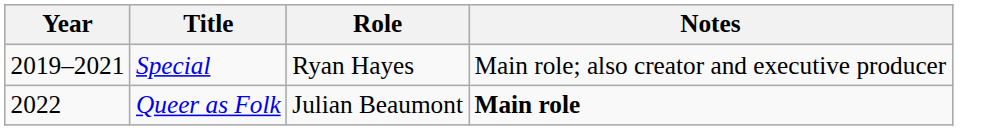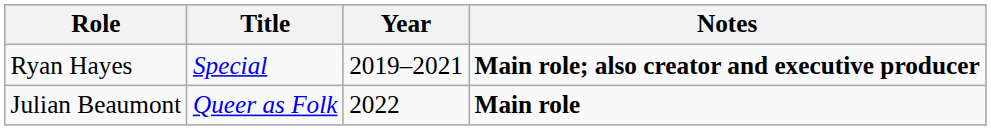 <table class="wikitable sortable">
 <tr>
+<th>Role</th>
+<th>Title</th>
 <th>Year</th>
-<th>Title</th>
-<th>Role</th>
 <th class="unsortable">Notes</th>
 </tr>
 <tr>
+<td>Ryan Hayes</td>
+<td><em><a href='#'>Special</a></em></td>
 <td>2019–2021</td>
-<td><em><a href='#'>Special</a></em></td>
-<td>Ryan Hayes</td>
-<td>Main role; also creator and executive producer</td>
+<td><strong>Main role; also creator and executive producer</strong></td>
 </tr>
 <tr>
+<td>Julian Beaumont</td>
+<td><em><a href='#'>Queer as Folk</a></em></td>
 <td>2022</td>
-<td><em><a href='#'>Queer as Folk</a></em></td>
-<td>Julian Beaumont</td>
 <td><strong>Main role</strong></td>
 </tr>
 </table>
